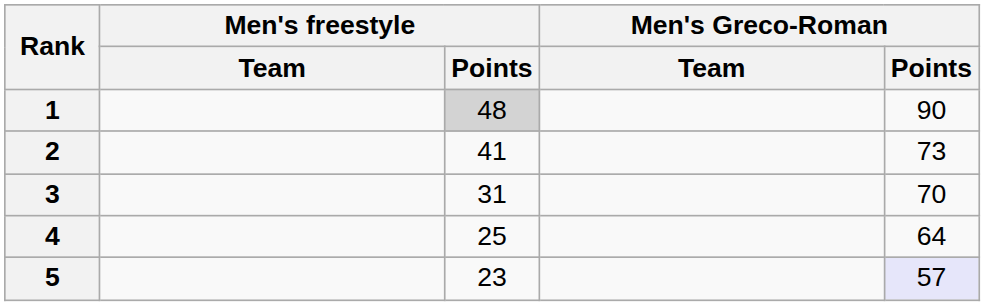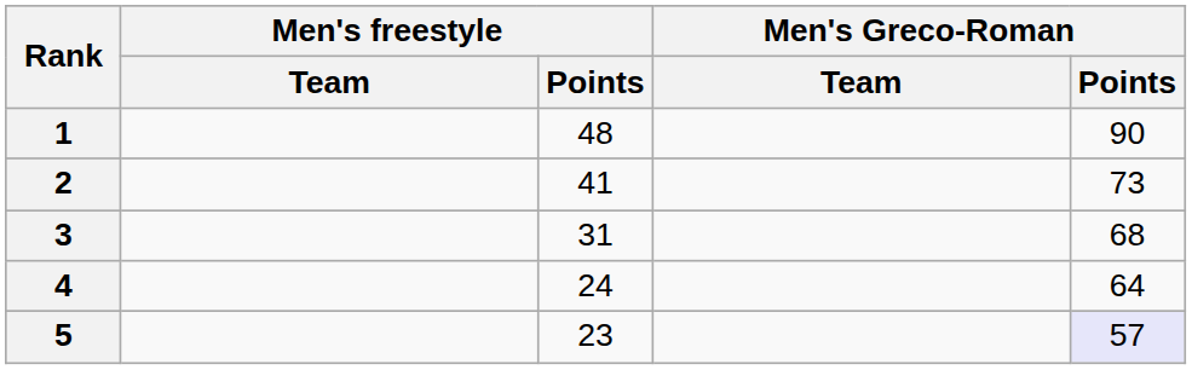 <table class="wikitable" style="text-align:center;">
 <tr>
 <th width=50 rowspan="2">Rank</th>
 <th colspan="2">Men's freestyle</th>
 <th colspan="2">Men's Greco-Roman</th>
 </tr>
 <tr>
 <th width=200>Team</th>
 <th width=50>Points</th>
 <th width=200>Team</th>
 <th width=50>Points</th>
 </tr>
 <tr>
 <th>1</th>
 <td align=left></td>
-<td style="background: lightgrey;">48</td>
+<td>48</td>
 <td align=left></td>
 <td>90</td>
 </tr>
 <tr>
 <th>2</th>
 <td align=left></td>
 <td>41</td>
 <td align=left></td>
 <td>73</td>
 </tr>
 <tr>
 <th>3</th>
 <td align=left></td>
 <td>31</td>
 <td align=left></td>
-<td>70</td>
+<td>68</td>
 </tr>
 <tr>
 <th>4</th>
 <td align=left></td>
-<td>25</td>
+<td>24</td>
 <td align=left></td>
 <td>64</td>
 </tr>
 <tr>
 <th>5</th>
 <td align=left></td>
 <td>23</td>
 <td align=left></td>
 <td style="background: lavender;">57</td>
 </tr>
 </table>
